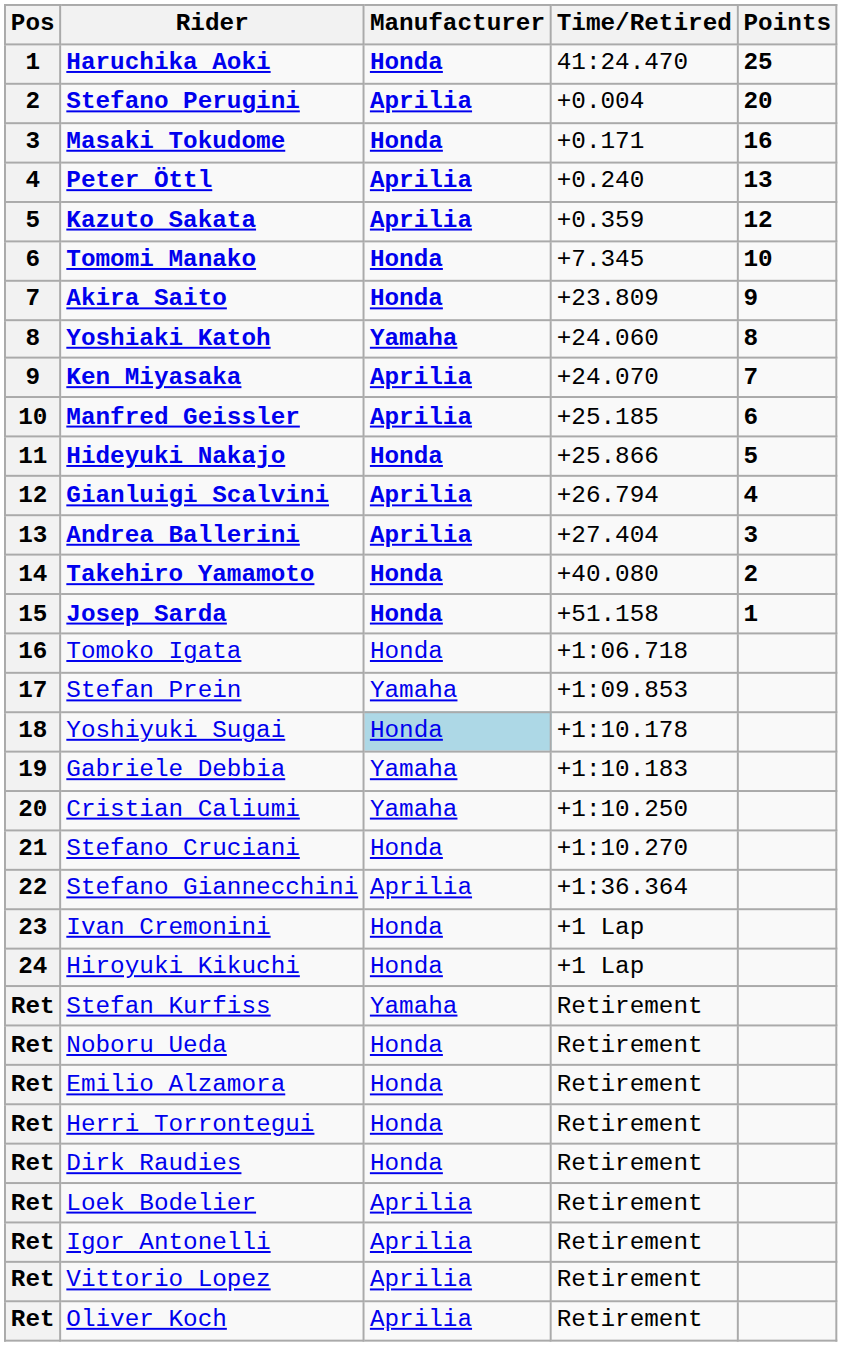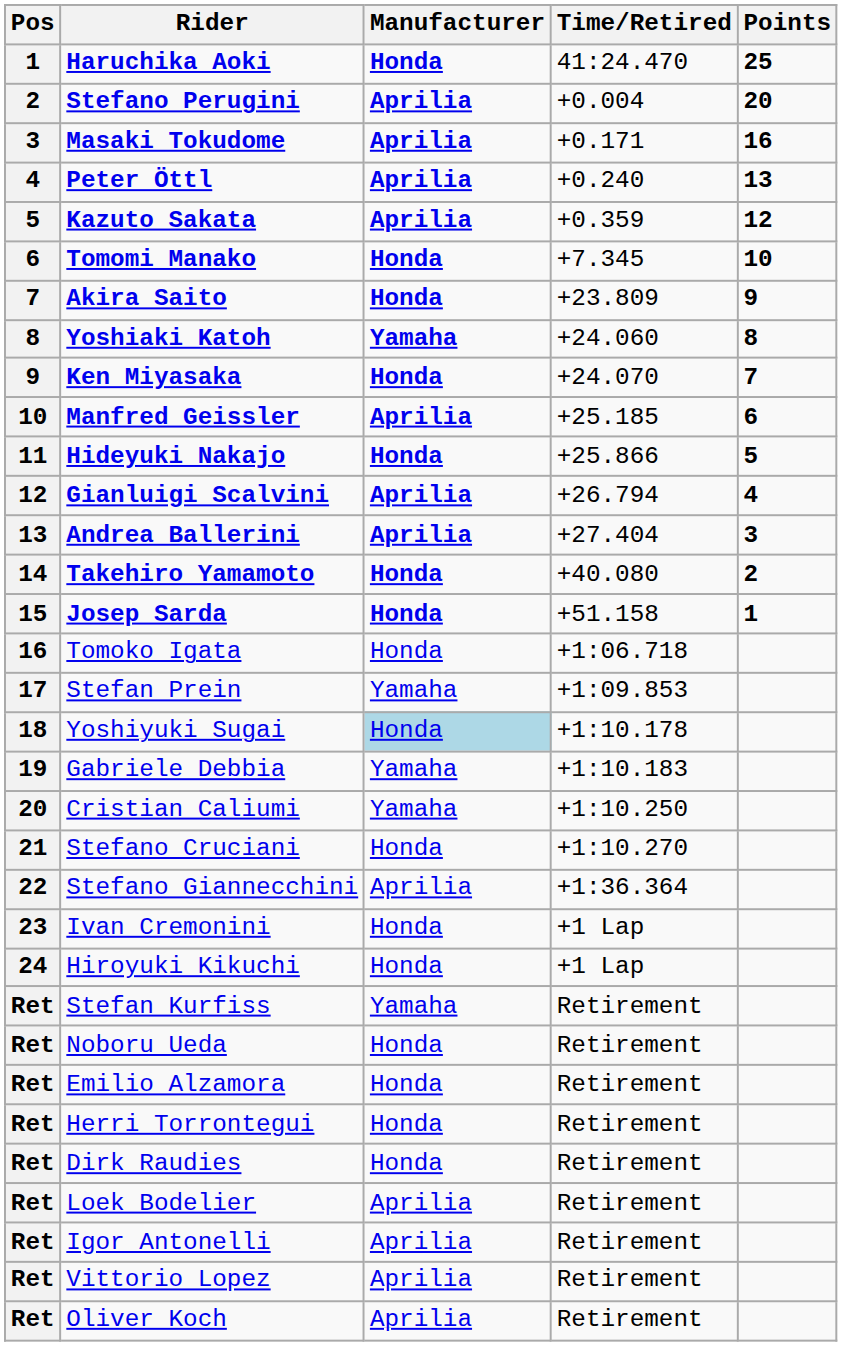 <table class="wikitable" style="font-size: 95%;">
 <tr>
 <th>Pos</th>
 <th>Rider</th>
 <th>Manufacturer</th>
 <th>Time/Retired</th>
 <th>Points</th>
 </tr>
 <tr>
 <th>1</th>
 <td> <strong><a href='#'>Haruchika Aoki</a></strong></td>
 <td><strong><a href='#'>Honda</a></strong></td>
 <td>41:24.470</td>
 <td><strong>25</strong></td>
 </tr>
 <tr>
 <th>2</th>
 <td> <strong><a href='#'>Stefano Perugini</a></strong></td>
 <td><strong><a href='#'>Aprilia</a></strong></td>
 <td>+0.004</td>
 <td><strong>20</strong></td>
 </tr>
 <tr>
 <th>3</th>
 <td> <strong><a href='#'>Masaki Tokudome</a></strong></td>
-<td><strong><a href='#'>Honda</a></strong></td>
+<td><strong><a href='#'>Aprilia</a></strong></td>
 <td>+0.171</td>
 <td><strong>16</strong></td>
 </tr>
 <tr>
 <th>4</th>
 <td> <strong><a href='#'>Peter Öttl</a></strong></td>
 <td><strong><a href='#'>Aprilia</a></strong></td>
 <td>+0.240</td>
 <td><strong>13</strong></td>
 </tr>
 <tr>
 <th>5</th>
 <td> <strong><a href='#'>Kazuto Sakata</a></strong></td>
 <td><strong><a href='#'>Aprilia</a></strong></td>
 <td>+0.359</td>
 <td><strong>12</strong></td>
 </tr>
 <tr>
 <th>6</th>
 <td> <strong><a href='#'>Tomomi Manako</a></strong></td>
 <td><strong><a href='#'>Honda</a></strong></td>
 <td>+7.345</td>
 <td><strong>10</strong></td>
 </tr>
 <tr>
 <th>7</th>
 <td> <strong><a href='#'>Akira Saito</a></strong></td>
 <td><strong><a href='#'>Honda</a></strong></td>
 <td>+23.809</td>
 <td><strong>9</strong></td>
 </tr>
 <tr>
 <th>8</th>
 <td> <strong><a href='#'>Yoshiaki Katoh</a></strong></td>
 <td><strong><a href='#'>Yamaha</a></strong></td>
 <td>+24.060</td>
 <td><strong>8</strong></td>
 </tr>
 <tr>
 <th>9</th>
 <td> <strong><a href='#'>Ken Miyasaka</a></strong></td>
-<td><strong><a href='#'>Aprilia</a></strong></td>
+<td><strong><a href='#'>Honda</a></strong></td>
 <td>+24.070</td>
 <td><strong>7</strong></td>
 </tr>
 <tr>
 <th>10</th>
 <td> <strong><a href='#'>Manfred Geissler</a></strong></td>
 <td><strong><a href='#'>Aprilia</a></strong></td>
 <td>+25.185</td>
 <td><strong>6</strong></td>
 </tr>
 <tr>
 <th>11</th>
 <td> <strong><a href='#'>Hideyuki Nakajo</a></strong></td>
 <td><strong><a href='#'>Honda</a></strong></td>
 <td>+25.866</td>
 <td><strong>5</strong></td>
 </tr>
 <tr>
 <th>12</th>
 <td> <strong><a href='#'>Gianluigi Scalvini</a></strong></td>
 <td><strong><a href='#'>Aprilia</a></strong></td>
 <td>+26.794</td>
 <td><strong>4</strong></td>
 </tr>
 <tr>
 <th>13</th>
 <td> <strong><a href='#'>Andrea Ballerini</a></strong></td>
 <td><strong><a href='#'>Aprilia</a></strong></td>
 <td>+27.404</td>
 <td><strong>3</strong></td>
 </tr>
 <tr>
 <th>14</th>
 <td> <strong><a href='#'>Takehiro Yamamoto</a></strong></td>
 <td><strong><a href='#'>Honda</a></strong></td>
 <td>+40.080</td>
 <td><strong>2</strong></td>
 </tr>
 <tr>
 <th>15</th>
 <td> <strong><a href='#'>Josep Sarda</a></strong></td>
 <td><strong><a href='#'>Honda</a></strong></td>
 <td>+51.158</td>
 <td><strong>1</strong></td>
 </tr>
 <tr>
 <th>16</th>
 <td> <a href='#'>Tomoko Igata</a></td>
 <td><a href='#'>Honda</a></td>
 <td>+1:06.718</td>
 <td></td>
 </tr>
 <tr>
 <th>17</th>
 <td> <a href='#'>Stefan Prein</a></td>
 <td><a href='#'>Yamaha</a></td>
 <td>+1:09.853</td>
 <td></td>
 </tr>
 <tr>
 <th>18</th>
 <td> <a href='#'>Yoshiyuki Sugai</a></td>
 <td style="background: lightblue;"><a href='#'>Honda</a></td>
 <td>+1:10.178</td>
 <td></td>
 </tr>
 <tr>
 <th>19</th>
 <td> <a href='#'>Gabriele Debbia</a></td>
 <td><a href='#'>Yamaha</a></td>
 <td>+1:10.183</td>
 <td></td>
 </tr>
 <tr>
 <th>20</th>
 <td> <a href='#'>Cristian Caliumi</a></td>
 <td><a href='#'>Yamaha</a></td>
 <td>+1:10.250</td>
 <td></td>
 </tr>
 <tr>
 <th>21</th>
 <td> <a href='#'>Stefano Cruciani</a></td>
 <td><a href='#'>Honda</a></td>
 <td>+1:10.270</td>
 <td></td>
 </tr>
 <tr>
 <th>22</th>
 <td> <a href='#'>Stefano Giannecchini</a></td>
 <td><a href='#'>Aprilia</a></td>
 <td>+1:36.364</td>
 <td></td>
 </tr>
 <tr>
 <th>23</th>
 <td> <a href='#'>Ivan Cremonini</a></td>
 <td><a href='#'>Honda</a></td>
 <td>+1 Lap</td>
 <td></td>
 </tr>
 <tr>
 <th>24</th>
 <td> <a href='#'>Hiroyuki Kikuchi</a></td>
 <td><a href='#'>Honda</a></td>
 <td>+1 Lap</td>
 <td></td>
 </tr>
 <tr>
 <th>Ret</th>
 <td> <a href='#'>Stefan Kurfiss</a></td>
 <td><a href='#'>Yamaha</a></td>
 <td>Retirement</td>
 <td></td>
 </tr>
 <tr>
 <th>Ret</th>
 <td> <a href='#'>Noboru Ueda</a></td>
 <td><a href='#'>Honda</a></td>
 <td>Retirement</td>
 <td></td>
 </tr>
 <tr>
 <th>Ret</th>
 <td> <a href='#'>Emilio Alzamora</a></td>
 <td><a href='#'>Honda</a></td>
 <td>Retirement</td>
 <td></td>
 </tr>
 <tr>
 <th>Ret</th>
 <td> <a href='#'>Herri Torrontegui</a></td>
 <td><a href='#'>Honda</a></td>
 <td>Retirement</td>
 <td></td>
 </tr>
 <tr>
 <th>Ret</th>
 <td> <a href='#'>Dirk Raudies</a></td>
 <td><a href='#'>Honda</a></td>
 <td>Retirement</td>
 <td></td>
 </tr>
 <tr>
 <th>Ret</th>
 <td> <a href='#'>Loek Bodelier</a></td>
 <td><a href='#'>Aprilia</a></td>
 <td>Retirement</td>
 <td></td>
 </tr>
 <tr>
 <th>Ret</th>
 <td> <a href='#'>Igor Antonelli</a></td>
 <td><a href='#'>Aprilia</a></td>
 <td>Retirement</td>
 <td></td>
 </tr>
 <tr>
 <th>Ret</th>
 <td> <a href='#'>Vittorio Lopez</a></td>
 <td><a href='#'>Aprilia</a></td>
 <td>Retirement</td>
 <td></td>
 </tr>
 <tr>
 <th>Ret</th>
 <td> <a href='#'>Oliver Koch</a></td>
 <td><a href='#'>Aprilia</a></td>
 <td>Retirement</td>
 <td></td>
 </tr>
 </table>
